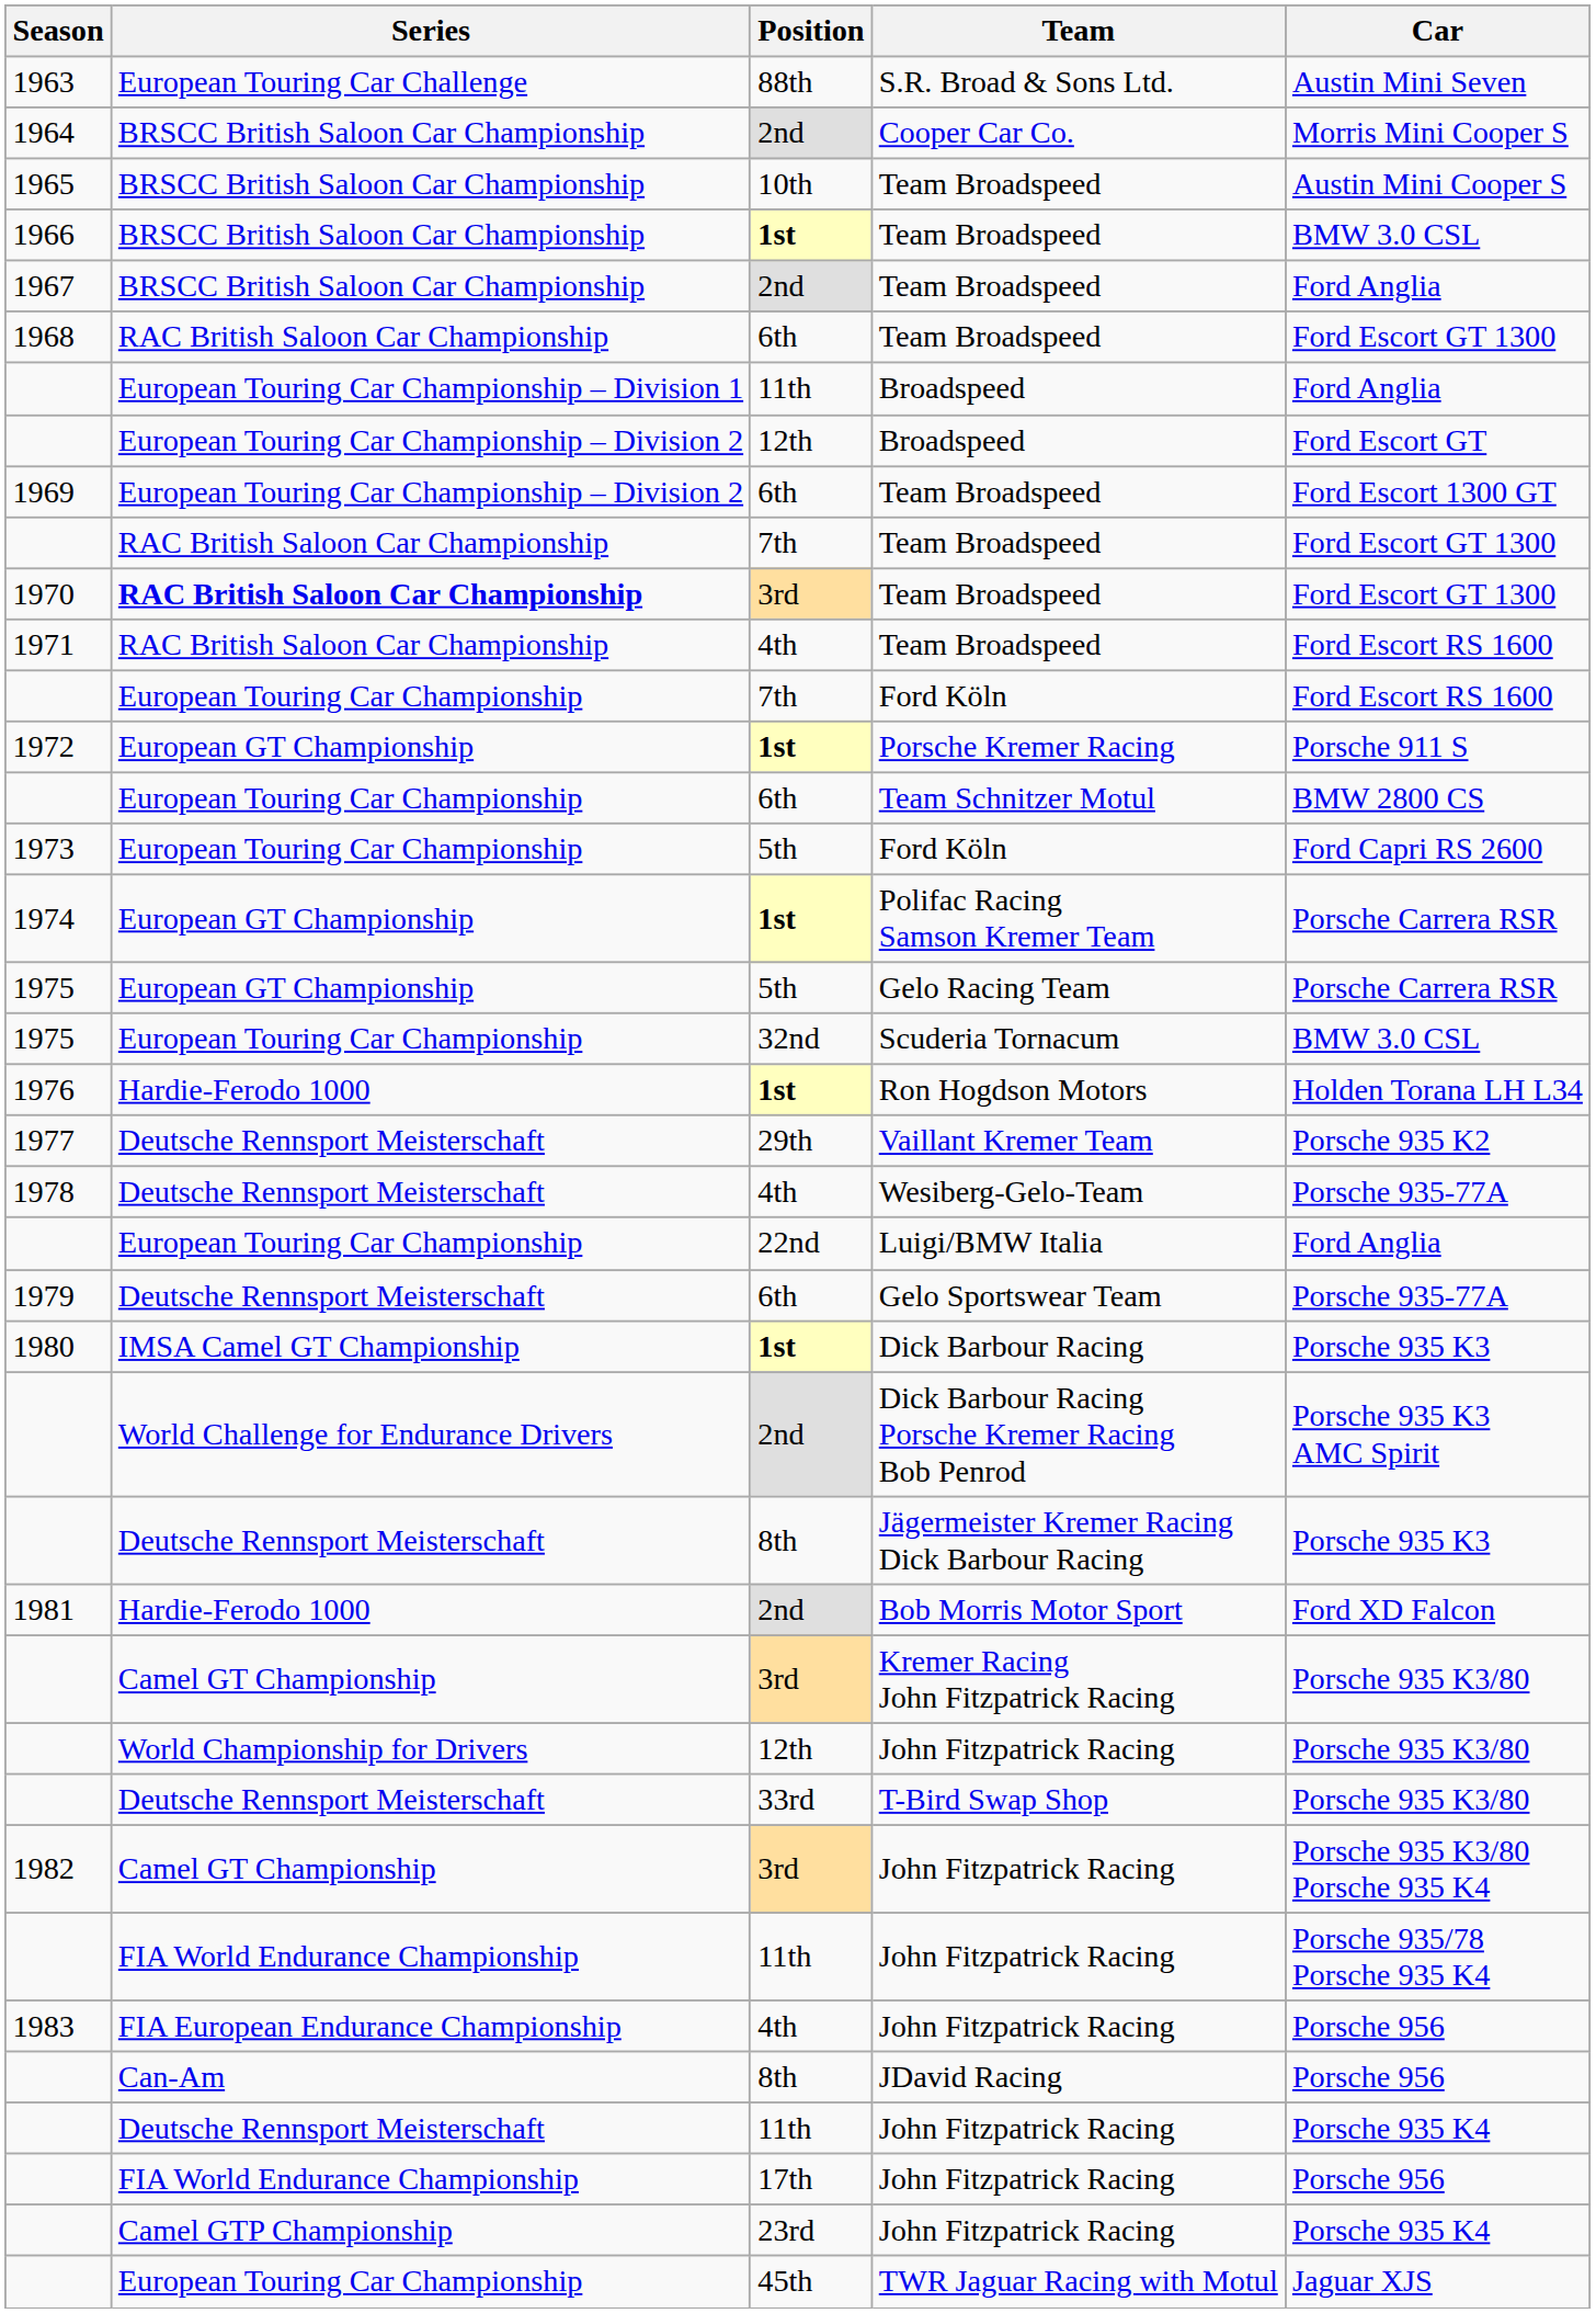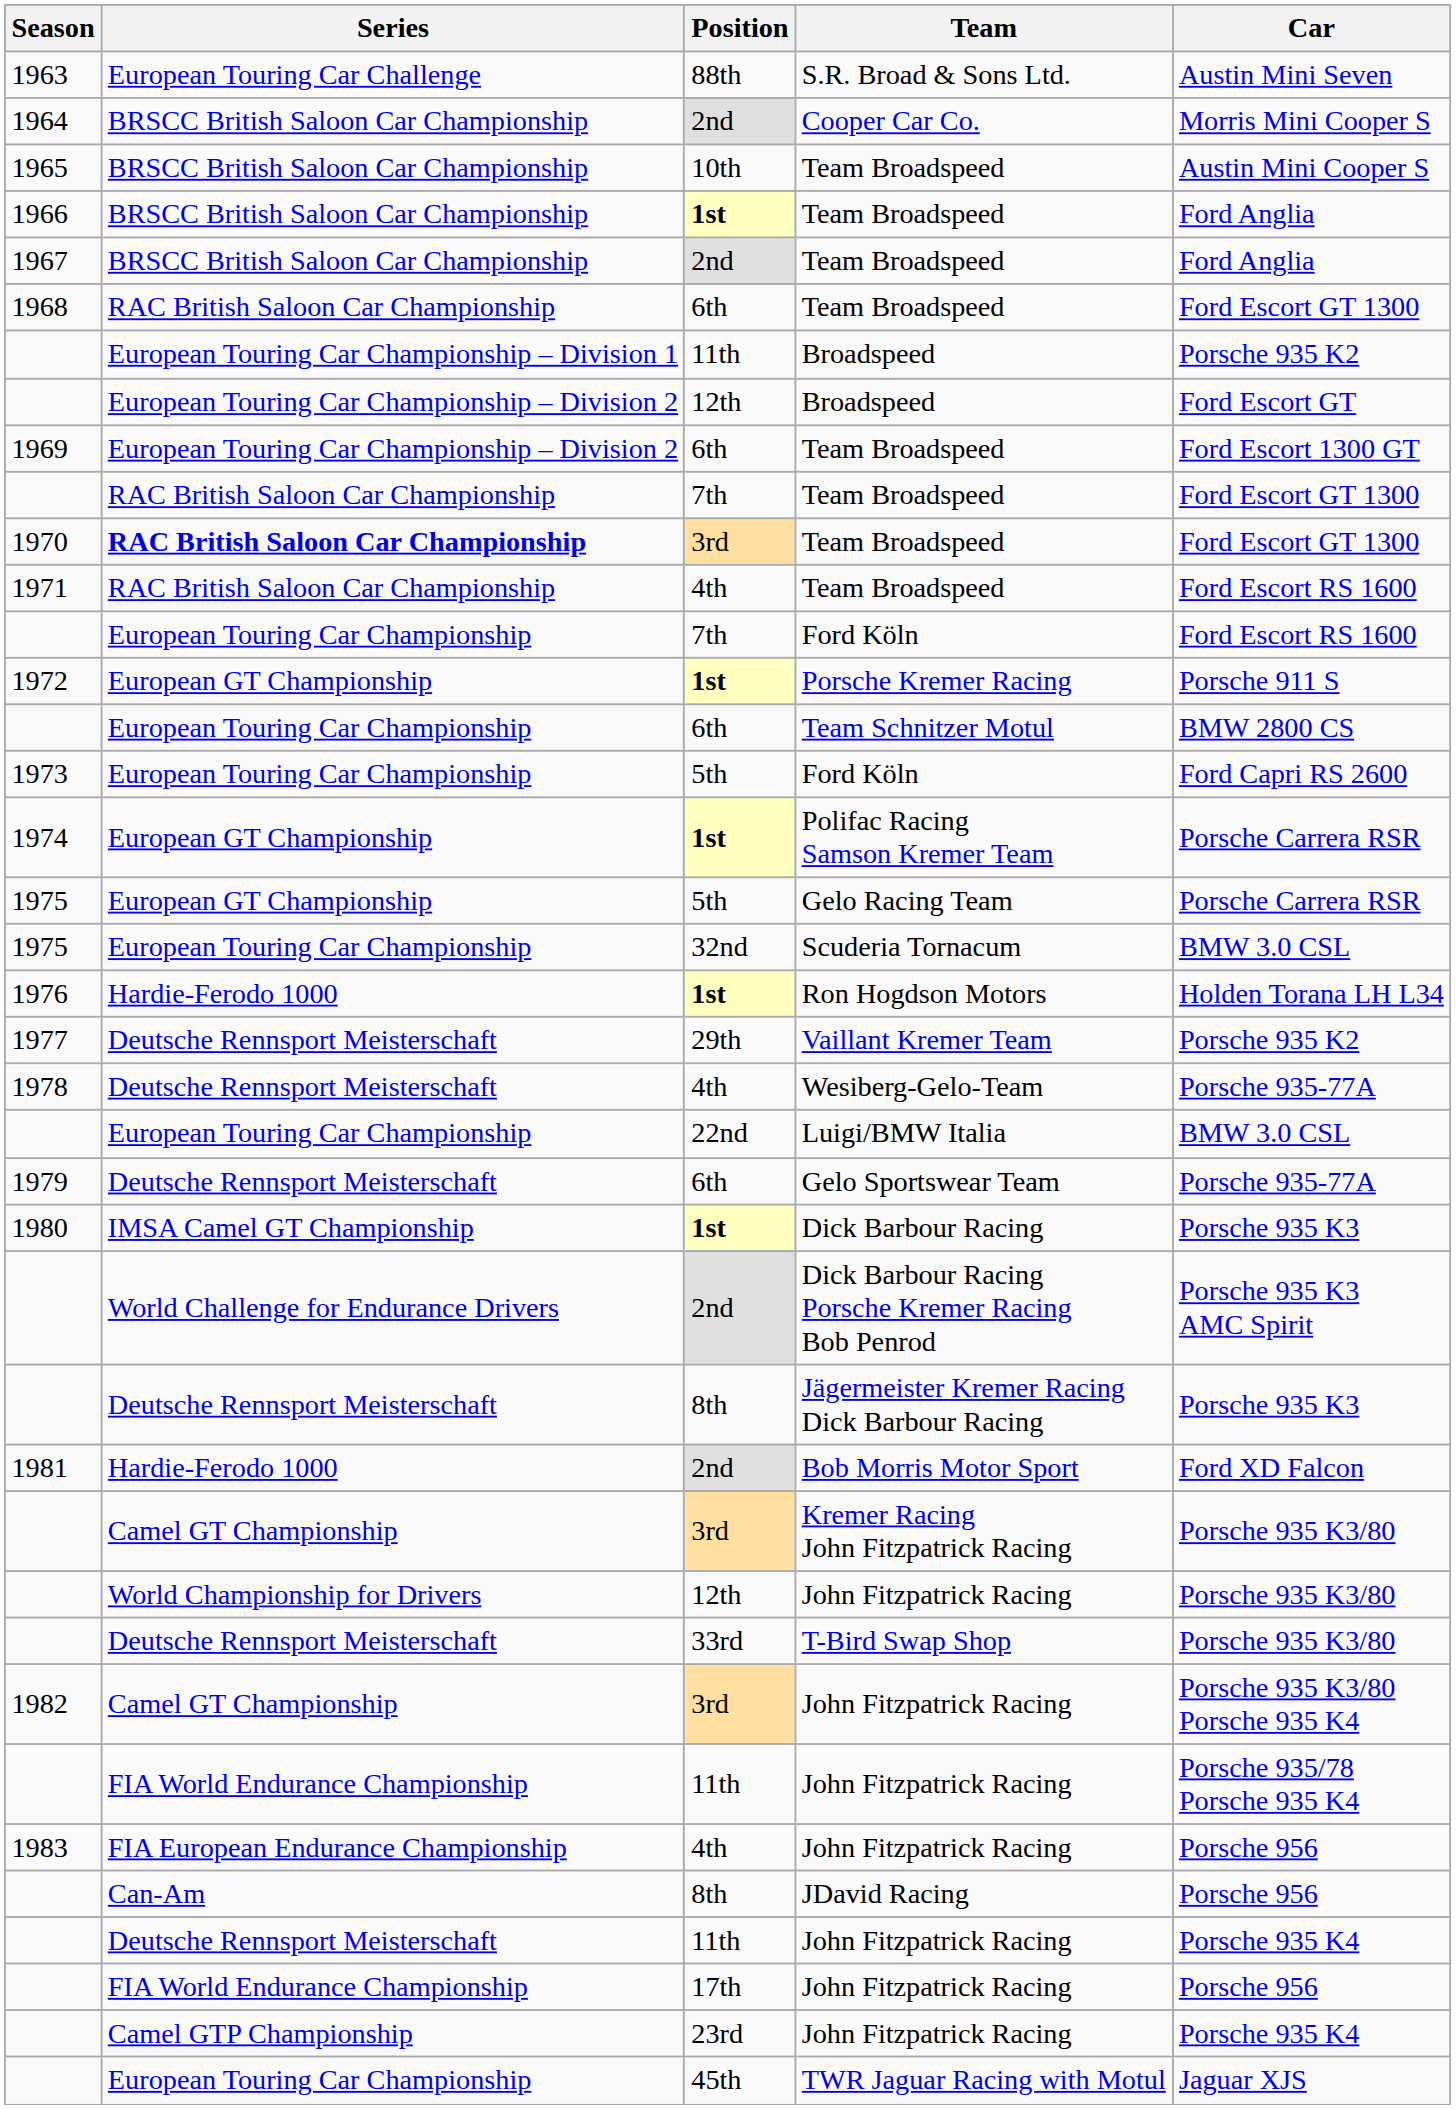 <table class="wikitable" style="font-size: 95%;">
 <tr>
 <th>Season</th>
 <th>Series</th>
 <th>Position</th>
 <th>Team</th>
 <th>Car</th>
 </tr>
 <tr>
 <td>1963</td>
 <td><a href='#'>European Touring Car Challenge</a>  </td>
 <td>88th</td>
 <td>S.R. Broad & Sons Ltd.</td>
 <td><a href='#'>Austin Mini Seven</a></td>
 </tr>
 <tr>
 <td>1964</td>
 <td><a href='#'>BRSCC British Saloon Car Championship</a>  </td>
 <td style="background:#dfdfdf;">2nd</td>
 <td><a href='#'>Cooper Car Co.</a></td>
 <td><a href='#'>Morris Mini Cooper S</a></td>
 </tr>
 <tr>
 <td>1965</td>
 <td><a href='#'>BRSCC British Saloon Car Championship</a>  </td>
 <td>10th</td>
 <td>Team Broadspeed</td>
 <td><a href='#'>Austin Mini Cooper S</a></td>
 </tr>
 <tr>
 <td>1966</td>
 <td><a href='#'>BRSCC British Saloon Car Championship</a>  </td>
 <td style="background:#ffffbf;"><strong>1st</strong></td>
 <td>Team Broadspeed</td>
-<td><a href='#'>BMW 3.0 CSL</a></td>
+<td><a href='#'>Ford Anglia</a></td>
 </tr>
 <tr>
 <td>1967</td>
 <td><a href='#'>BRSCC British Saloon Car Championship</a>  </td>
 <td style="background:#dfdfdf;">2nd</td>
 <td>Team Broadspeed</td>
 <td><a href='#'>Ford Anglia</a></td>
 </tr>
 <tr>
 <td>1968</td>
 <td><a href='#'>RAC British Saloon Car Championship</a>  </td>
 <td>6th</td>
 <td>Team Broadspeed</td>
 <td><a href='#'>Ford Escort GT 1300</a></td>
 </tr>
 <tr>
 <td></td>
 <td><a href='#'>European Touring Car Championship – Division 1</a>  </td>
 <td>11th</td>
 <td>Broadspeed</td>
-<td><a href='#'>Ford Anglia</a></td>
+<td><a href='#'>Porsche 935 K2</a></td>
 </tr>
 <tr>
 <td></td>
 <td><a href='#'>European Touring Car Championship – Division 2</a>  </td>
 <td>12th</td>
 <td>Broadspeed</td>
 <td><a href='#'>Ford Escort GT</a></td>
 </tr>
 <tr>
 <td>1969</td>
 <td><a href='#'>European Touring Car Championship – Division 2</a>  </td>
 <td>6th</td>
 <td>Team Broadspeed</td>
 <td><a href='#'>Ford Escort 1300 GT</a></td>
 </tr>
 <tr>
 <td></td>
 <td><a href='#'>RAC British Saloon Car Championship</a>  </td>
 <td>7th</td>
 <td>Team Broadspeed</td>
 <td><a href='#'>Ford Escort GT 1300</a></td>
 </tr>
 <tr>
 <td>1970</td>
 <td><strong><a href='#'>RAC British Saloon Car Championship</a>  </strong></td>
 <td style="background:#ffdf9f;">3rd</td>
 <td>Team Broadspeed</td>
 <td><a href='#'>Ford Escort GT 1300</a></td>
 </tr>
 <tr>
 <td>1971</td>
 <td><a href='#'>RAC British Saloon Car Championship</a>  </td>
 <td>4th</td>
 <td>Team Broadspeed</td>
 <td><a href='#'>Ford Escort RS 1600</a></td>
 </tr>
 <tr>
 <td></td>
 <td><a href='#'>European Touring Car Championship</a>  </td>
 <td>7th</td>
 <td>Ford Köln</td>
 <td><a href='#'>Ford Escort RS 1600</a></td>
 </tr>
 <tr>
 <td>1972</td>
 <td><a href='#'>European GT Championship</a>  </td>
 <td style="background:#ffffbf;"><strong>1st</strong></td>
 <td><a href='#'>Porsche Kremer Racing</a></td>
 <td><a href='#'>Porsche 911 S</a></td>
 </tr>
 <tr>
 <td></td>
 <td><a href='#'>European Touring Car Championship</a>  </td>
 <td>6th</td>
 <td><a href='#'>Team Schnitzer Motul</a></td>
 <td><a href='#'>BMW 2800 CS</a></td>
 </tr>
 <tr>
 <td>1973</td>
 <td><a href='#'>European Touring Car Championship</a>  </td>
 <td>5th</td>
 <td>Ford Köln</td>
 <td><a href='#'>Ford Capri RS 2600</a></td>
 </tr>
 <tr>
 <td>1974</td>
 <td><a href='#'>European GT Championship</a>  </td>
 <td style="background:#ffffbf;"><strong>1st</strong></td>
 <td>Polifac Racing<br><a href='#'>Samson Kremer Team</a></td>
 <td><a href='#'>Porsche Carrera RSR</a></td>
 </tr>
 <tr>
 <td>1975</td>
 <td><a href='#'>European GT Championship</a>  </td>
 <td>5th</td>
 <td>Gelo Racing Team</td>
 <td><a href='#'>Porsche Carrera RSR</a></td>
 </tr>
 <tr>
 <td>1975</td>
 <td><a href='#'>European Touring Car Championship</a>  </td>
 <td>32nd</td>
 <td>Scuderia Tornacum</td>
 <td><a href='#'>BMW 3.0 CSL</a></td>
 </tr>
 <tr>
 <td>1976</td>
 <td><a href='#'>Hardie-Ferodo 1000</a>  </td>
 <td style="background:#ffffbf;"><strong>1st</strong></td>
 <td>Ron Hogdson Motors</td>
 <td><a href='#'>Holden Torana LH L34</a></td>
 </tr>
 <tr>
 <td>1977</td>
 <td><a href='#'>Deutsche Rennsport Meisterschaft</a>  </td>
 <td>29th</td>
 <td><a href='#'>Vaillant Kremer Team</a></td>
 <td><a href='#'>Porsche 935 K2</a></td>
 </tr>
 <tr>
 <td>1978</td>
 <td><a href='#'>Deutsche Rennsport Meisterschaft</a>  </td>
 <td>4th</td>
 <td>Wesiberg-Gelo-Team</td>
 <td><a href='#'>Porsche 935-77A</a></td>
 </tr>
 <tr>
 <td></td>
 <td><a href='#'>European Touring Car Championship</a>  </td>
 <td>22nd</td>
 <td>Luigi/BMW Italia</td>
-<td><a href='#'>Ford Anglia</a></td>
+<td><a href='#'>BMW 3.0 CSL</a></td>
 </tr>
 <tr>
 <td>1979</td>
 <td><a href='#'>Deutsche Rennsport Meisterschaft</a>  </td>
 <td>6th</td>
 <td>Gelo Sportswear Team</td>
 <td><a href='#'>Porsche 935-77A</a></td>
 </tr>
 <tr>
 <td>1980</td>
 <td><a href='#'>IMSA Camel GT Championship</a></td>
 <td style="background:#ffffbf;"><strong>1st</strong></td>
 <td>Dick Barbour Racing</td>
 <td><a href='#'>Porsche 935 K3</a></td>
 </tr>
 <tr>
 <td></td>
 <td><a href='#'>World Challenge for Endurance Drivers</a>  </td>
 <td style="background:#dfdfdf;">2nd</td>
 <td>Dick Barbour Racing<br><a href='#'>Porsche Kremer Racing</a><br>Bob Penrod</td>
 <td><a href='#'>Porsche 935 K3</a><br><a href='#'>AMC Spirit</a></td>
 </tr>
 <tr>
 <td></td>
 <td><a href='#'>Deutsche Rennsport Meisterschaft</a>  </td>
 <td>8th</td>
 <td><a href='#'>Jägermeister Kremer Racing</a><br>Dick Barbour Racing</td>
 <td><a href='#'>Porsche 935 K3</a></td>
 </tr>
 <tr>
 <td>1981</td>
 <td><a href='#'>Hardie-Ferodo 1000</a>  </td>
 <td style="background:#dfdfdf;">2nd</td>
 <td><a href='#'>Bob Morris Motor Sport</a></td>
 <td><a href='#'>Ford XD Falcon</a></td>
 </tr>
 <tr>
 <td></td>
 <td><a href='#'>Camel GT Championship</a></td>
 <td style="background:#ffdf9f;">3rd</td>
 <td><a href='#'>Kremer Racing</a><br>John Fitzpatrick Racing</td>
 <td><a href='#'>Porsche 935 K3/80</a></td>
 </tr>
 <tr>
 <td></td>
 <td><a href='#'>World Championship for Drivers</a>  </td>
 <td>12th</td>
 <td>John Fitzpatrick Racing</td>
 <td><a href='#'>Porsche 935 K3/80</a></td>
 </tr>
 <tr>
 <td></td>
 <td><a href='#'>Deutsche Rennsport Meisterschaft</a>  </td>
 <td>33rd</td>
 <td><a href='#'>T-Bird Swap Shop</a></td>
 <td><a href='#'>Porsche 935 K3/80</a></td>
 </tr>
 <tr>
 <td>1982</td>
 <td><a href='#'>Camel GT Championship</a></td>
 <td style="background:#ffdf9f;">3rd</td>
 <td>John Fitzpatrick Racing</td>
 <td><a href='#'>Porsche 935 K3/80</a><br><a href='#'>Porsche 935 K4</a></td>
 </tr>
 <tr>
 <td></td>
 <td><a href='#'>FIA World Endurance Championship</a></td>
 <td>11th</td>
 <td>John Fitzpatrick Racing</td>
 <td><a href='#'>Porsche 935/78</a><br><a href='#'>Porsche 935 K4</a></td>
 </tr>
 <tr>
 <td>1983</td>
 <td><a href='#'>FIA European Endurance Championship</a></td>
 <td>4th</td>
 <td>John Fitzpatrick Racing</td>
 <td><a href='#'>Porsche 956</a></td>
 </tr>
 <tr>
 <td></td>
 <td><a href='#'>Can-Am</a></td>
 <td>8th</td>
 <td>JDavid Racing</td>
 <td><a href='#'>Porsche 956</a></td>
 </tr>
 <tr>
 <td></td>
 <td><a href='#'>Deutsche Rennsport Meisterschaft</a>  </td>
 <td>11th</td>
 <td>John Fitzpatrick Racing</td>
 <td><a href='#'>Porsche 935 K4</a></td>
 </tr>
 <tr>
 <td></td>
 <td><a href='#'>FIA World Endurance Championship</a></td>
 <td>17th</td>
 <td>John Fitzpatrick Racing</td>
 <td><a href='#'>Porsche 956</a></td>
 </tr>
 <tr>
 <td></td>
 <td><a href='#'>Camel GTP Championship</a></td>
 <td>23rd</td>
 <td>John Fitzpatrick Racing</td>
 <td><a href='#'>Porsche 935 K4</a></td>
 </tr>
 <tr>
 <td></td>
 <td><a href='#'>European Touring Car Championship</a>  </td>
 <td>45th</td>
 <td><a href='#'>TWR Jaguar Racing with Motul</a></td>
 <td><a href='#'>Jaguar XJS</a></td>
 </tr>
 </table>
